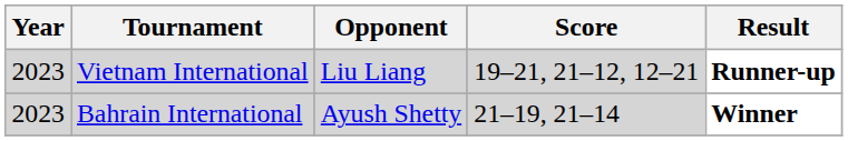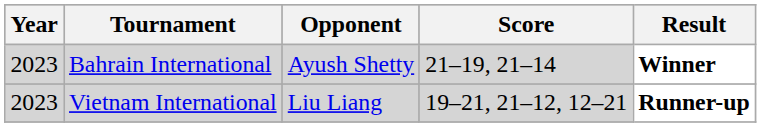 <table class="sortable wikitable" style="font-size: 90%;">
 <tr>
 <th>Year</th>
 <th>Tournament</th>
 <th>Opponent</th>
 <th>Score</th>
 <th>Result</th>
 </tr>
 <tr style="background:#D5D5D5">
 <td align="center">2023</td>
+<td align="left"><a href='#'>Bahrain International</a></td>
+<td align="left"> <a href='#'>Ayush Shetty</a></td>
+<td align="left">21–19, 21–14</td>
+<td style="text-align:left; background:white"> <strong>Winner</strong></td>
+</tr>
+<tr style="background:#D5D5D5">
+<td align="center">2023</td>
 <td align="left"><a href='#'>Vietnam International</a></td>
 <td align="left"> <a href='#'>Liu Liang</a></td>
 <td align="left">19–21, 21–12, 12–21</td>
 <td style="text-align:left; background:white"> <strong>Runner-up</strong></td>
 </tr>
-<tr style="background:#D5D5D5">
-<td align="center">2023</td>
-<td align="left"><a href='#'>Bahrain International</a></td>
-<td align="left"> <a href='#'>Ayush Shetty</a></td>
-<td align="left">21–19, 21–14</td>
-<td style="text-align:left; background:white"> <strong>Winner</strong></td>
-</tr>
 </table>
